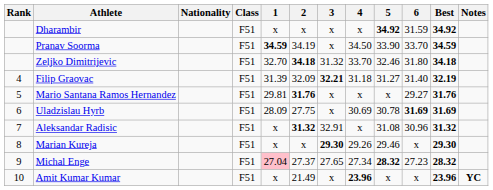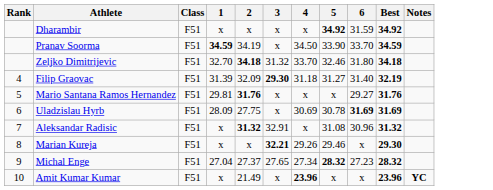 <table class="wikitable sortable" style="text-align:center">
 <tr>
 <th>Rank</th>
 <th>Athlete</th>
-<th>Nationality</th>
 <th>Class</th>
 <th>1</th>
 <th>2</th>
 <th>3</th>
 <th>4</th>
 <th>5</th>
 <th>6</th>
 <th>Best</th>
 <th>Notes</th>
 </tr>
 <tr>
 <td></td>
 <td align="left"><a href='#'>Dharambir</a></td>
-<td align="left"></td>
 <td>F51</td>
 <td>x</td>
 <td>x</td>
 <td>x</td>
 <td>x</td>
 <td><strong>34.92</strong></td>
 <td>31.59</td>
 <td><strong>34.92</strong></td>
 <td></td>
 </tr>
 <tr>
 <td></td>
 <td align="left"><a href='#'>Pranav Soorma</a></td>
-<td align="left"></td>
 <td>F51</td>
 <td><strong>34.59</strong></td>
 <td>34.19</td>
 <td>x</td>
 <td>34.50</td>
 <td>33.90</td>
 <td>33.70</td>
 <td><strong>34.59</strong></td>
 <td></td>
 </tr>
 <tr>
 <td></td>
 <td align="left"><a href='#'>Zeljko Dimitrijevic</a></td>
-<td align="left"></td>
 <td>F51</td>
 <td>32.70</td>
 <td><strong>34.18</strong></td>
 <td>31.32</td>
 <td>33.70</td>
 <td>32.46</td>
 <td>31.80</td>
 <td><strong>34.18</strong></td>
 <td></td>
 </tr>
 <tr>
 <td>4</td>
 <td align="left"><a href='#'>Filip Graovac</a></td>
-<td align="left"></td>
 <td>F51</td>
 <td>31.39</td>
 <td>32.09</td>
-<td><strong>32.21</strong></td>
+<td><strong>29.30</strong></td>
 <td>31.18</td>
 <td>31.27</td>
 <td>31.40</td>
 <td><strong>32.19</strong></td>
 <td></td>
 </tr>
 <tr>
 <td>5</td>
 <td align="left"><a href='#'>Mario Santana Ramos Hernandez</a></td>
-<td align="left"></td>
 <td>F51</td>
 <td>29.81</td>
 <td><strong>31.76</strong></td>
 <td>x</td>
 <td>x</td>
 <td>x</td>
 <td>29.27</td>
 <td><strong>31.76</strong></td>
 <td></td>
 </tr>
 <tr>
 <td>6</td>
 <td align="left"><a href='#'>Uladzislau Hyrb</a></td>
-<td align="left"></td>
 <td>F51</td>
 <td>28.09</td>
 <td>27.75</td>
 <td>x</td>
 <td>30.69</td>
 <td>30.78</td>
 <td><strong>31.69</strong></td>
 <td><strong>31.69</strong></td>
 <td></td>
 </tr>
 <tr>
 <td>7</td>
 <td align="left"><a href='#'>Aleksandar Radisic</a></td>
-<td align="left"></td>
 <td>F51</td>
 <td>x</td>
 <td><strong>31.32</strong></td>
 <td>32.91</td>
 <td>x</td>
 <td>31.08</td>
 <td>30.96</td>
 <td><strong>31.32</strong></td>
 <td></td>
 </tr>
 <tr>
 <td>8</td>
 <td align="left"><a href='#'>Marian Kureja</a></td>
-<td align="left"></td>
 <td>F51</td>
 <td>x</td>
 <td>x</td>
-<td><strong>29.30</strong></td>
+<td><strong>32.21</strong></td>
 <td>29.26</td>
 <td>29.46</td>
 <td>x</td>
 <td><strong>29.30</strong></td>
 <td></td>
 </tr>
 <tr>
 <td>9</td>
 <td align="left"><a href='#'>Michal Enge</a></td>
-<td align="left"></td>
 <td>F51</td>
-<td style="background: pink;">27.04</td>
+<td>27.04</td>
 <td>27.37</td>
 <td>27.65</td>
 <td>27.34</td>
 <td><strong>28.32</strong></td>
 <td>27.23</td>
 <td><strong>28.32</strong></td>
 <td></td>
 </tr>
 <tr>
 <td>10</td>
 <td align="left"><a href='#'>Amit Kumar Kumar</a></td>
-<td align="left"></td>
 <td>F51</td>
 <td>x</td>
 <td>21.49</td>
 <td>x</td>
 <td><strong>23.96</strong></td>
 <td>x</td>
 <td>x</td>
 <td><strong>23.96</strong></td>
 <td><strong>YC</strong> </td>
 </tr>
 </table>
